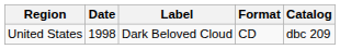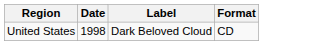 <table class="wikitable">
 <tr>
 <th>Region</th>
 <th>Date</th>
 <th>Label</th>
 <th>Format</th>
-<th>Catalog</th>
 </tr>
 <tr>
 <td>United States</td>
 <td>1998</td>
 <td>Dark Beloved Cloud</td>
 <td>CD</td>
-<td>dbc 209</td>
 </tr>
 </table>
